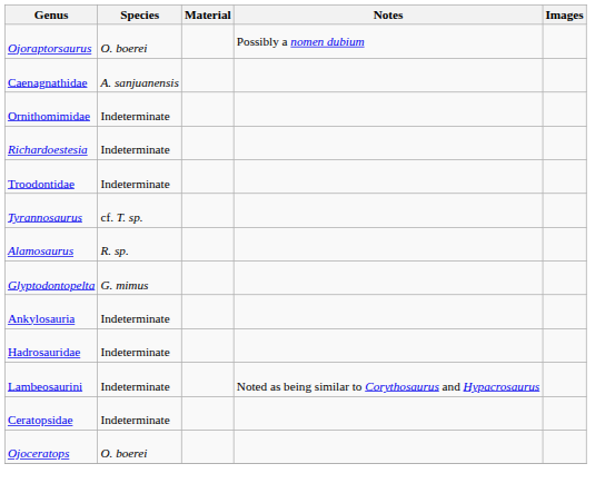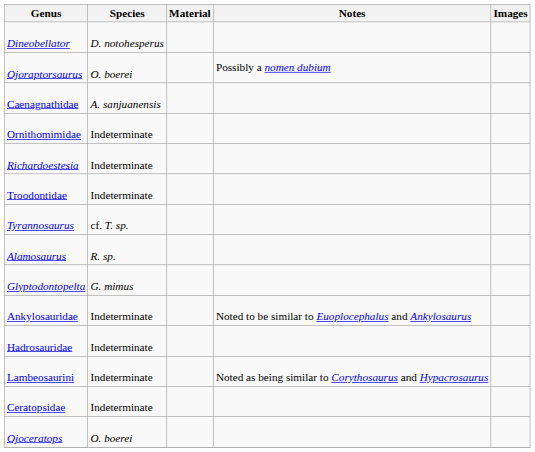 <table class="wikitable sortable">
 <tr>
 <th>Genus</th>
 <th>Species</th>
 <th>Material</th>
 <th>Notes</th>
 <th>Images</th>
+</tr>
+<tr>
+<td><br><em><a href='#'>Dineobellator</a></em></td>
+<td><br><em>D. notohesperus</em></td>
+<td></td>
+<td></td>
+<td></td>
 </tr>
 <tr>
 <td><br><em><a href='#'>Ojoraptorsaurus</a></em></td>
 <td><br><em>O. boerei</em></td>
 <td></td>
 <td>Possibly a <em><a href='#'>nomen dubium</a></em></td>
 <td></td>
 </tr>
 <tr>
 <td><br><a href='#'>Caenagnathidae</a></td>
 <td><br><em>A. sanjuanensis</em></td>
 <td></td>
 <td></td>
 <td></td>
 </tr>
 <tr>
 <td><br><a href='#'>Ornithomimidae</a></td>
 <td><br>Indeterminate</td>
 <td></td>
 <td></td>
 <td></td>
 </tr>
 <tr>
 <td><br><em><a href='#'>Richardoestesia</a></em></td>
 <td><br>Indeterminate</td>
 <td></td>
 <td></td>
 <td></td>
 </tr>
 <tr>
 <td><br><a href='#'>Troodontidae</a></td>
 <td><br>Indeterminate</td>
 <td></td>
 <td></td>
 <td></td>
 </tr>
 <tr>
 <td><br><em><a href='#'>Tyrannosaurus</a></em></td>
 <td><br>cf. <em>T. sp.</em></td>
 <td></td>
 <td></td>
 <td></td>
 </tr>
 <tr>
 <td><br><em><a href='#'>Alamosaurus</a></em></td>
 <td><br><em>R. sp.</em></td>
 <td></td>
 <td></td>
 <td></td>
 </tr>
 <tr>
 <td><br><em><a href='#'>Glyptodontopelta</a></em></td>
 <td><br><em>G. mimus</em></td>
 <td></td>
 <td></td>
 <td></td>
 </tr>
 <tr>
-<td><br><a href='#'>Ankylosauria</a></td>
+<td><br><a href='#'>Ankylosauridae</a></td>
 <td><br>Indeterminate</td>
 <td></td>
-<td></td>
+<td><br>Noted to be similar to <em><a href='#'>Euoplocephalus</a></em> and <em><a href='#'>Ankylosaurus</a></em></td>
 <td></td>
 </tr>
 <tr>
 <td><br><a href='#'>Hadrosauridae</a></td>
 <td><br>Indeterminate</td>
 <td></td>
 <td></td>
 <td></td>
 </tr>
 <tr>
 <td><br><a href='#'>Lambeosaurini</a></td>
 <td><br>Indeterminate</td>
 <td></td>
 <td><br>Noted as being similar to <em><a href='#'>Corythosaurus</a></em> and <em><a href='#'>Hypacrosaurus</a></em></td>
 <td></td>
 </tr>
 <tr>
 <td><br><a href='#'>Ceratopsidae</a></td>
 <td><br>Indeterminate</td>
 <td></td>
 <td></td>
 <td></td>
 </tr>
 <tr>
 <td><br><em><a href='#'>Ojoceratops</a></em></td>
 <td><br><em>O. boerei</em></td>
 <td></td>
 <td></td>
 <td></td>
 </tr>
 <tr>
 </tr>
 </table>
